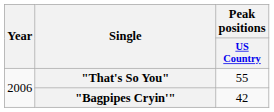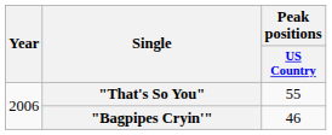 <table class="wikitable plainrowheaders" style="text-align:center;">
 <tr>
 <th rowspan="2">Year</th>
 <th rowspan="2" style="width:14em;">Single</th>
 <th colspan="1">Peak positions</th>
 </tr>
 <tr style="font-size:smaller;">
 <th width="60"><a href='#'>US Country</a><br></th>
 </tr>
 <tr>
 <td rowspan="2">2006</td>
 <th scope="row">"That's So You"</th>
 <td>55</td>
 </tr>
 <tr>
 <th scope="row">"Bagpipes Cryin'"</th>
-<td>42</td>
+<td>46</td>
 </tr>
 </table>
